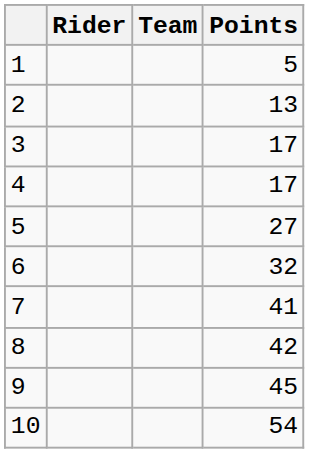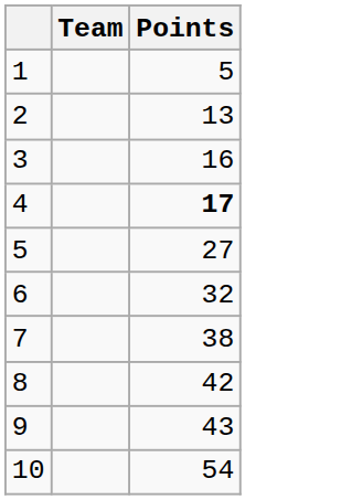 <table class="wikitable">
 <tr>
 <th></th>
-<th>Rider</th>
 <th>Team</th>
 <th>Points</th>
 </tr>
 <tr>
 <td>1</td>
-<td> </td>
 <td></td>
 <td style="text-align:right;">5</td>
 </tr>
 <tr>
 <td>2</td>
 <td></td>
-<td></td>
 <td style="text-align:right;">13</td>
 </tr>
 <tr>
 <td>3</td>
-<td> </td>
 <td></td>
-<td style="text-align:right;">17</td>
+<td style="text-align:right;">16</td>
 </tr>
 <tr>
 <td>4</td>
 <td></td>
-<td></td>
-<td style="text-align:right;">17</td>
+<td style="text-align:right;"><strong>17</strong></td>
 </tr>
 <tr>
 <td>5</td>
-<td></td>
 <td></td>
 <td style="text-align:right;">27</td>
 </tr>
 <tr>
 <td>6</td>
 <td></td>
-<td></td>
 <td style="text-align:right;">32</td>
 </tr>
 <tr>
 <td>7</td>
 <td></td>
-<td></td>
-<td style="text-align:right;">41</td>
+<td style="text-align:right;">38</td>
 </tr>
 <tr>
 <td>8</td>
-<td></td>
 <td></td>
 <td style="text-align:right;">42</td>
 </tr>
 <tr>
 <td>9</td>
 <td></td>
-<td></td>
-<td style="text-align:right;">45</td>
+<td style="text-align:right;">43</td>
 </tr>
 <tr>
 <td>10</td>
 <td></td>
-<td></td>
 <td style="text-align:right;">54</td>
 </tr>
 </table>
